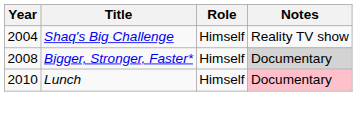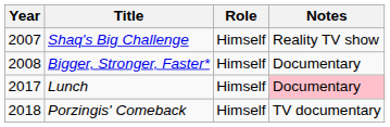 <table class="wikitable sortable">
 <tr>
 <th>Year</th>
 <th>Title</th>
 <th>Role</th>
 <th class="unsortable">Notes</th>
 </tr>
 <tr>
-<td>2004</td>
+<td>2007</td>
 <td><em><a href='#'>Shaq's Big Challenge</a></em></td>
 <td>Himself</td>
 <td>Reality TV show</td>
 </tr>
 <tr>
 <td>2008</td>
 <td><em><a href='#'>Bigger, Stronger, Faster*</a></em></td>
 <td>Himself</td>
-<td style="background: lightgrey;">Documentary</td>
+<td>Documentary</td>
 </tr>
 <tr>
-<td>2010</td>
+<td>2017</td>
 <td><em>Lunch</em></td>
 <td>Himself</td>
 <td style="background: pink;">Documentary</td>
 </tr>
+<tr>
+<td>2018</td>
+<td><em>Porzingis' Comeback</em></td>
+<td>Himself</td>
+<td>TV documentary</td>
+</tr>
 </table>
